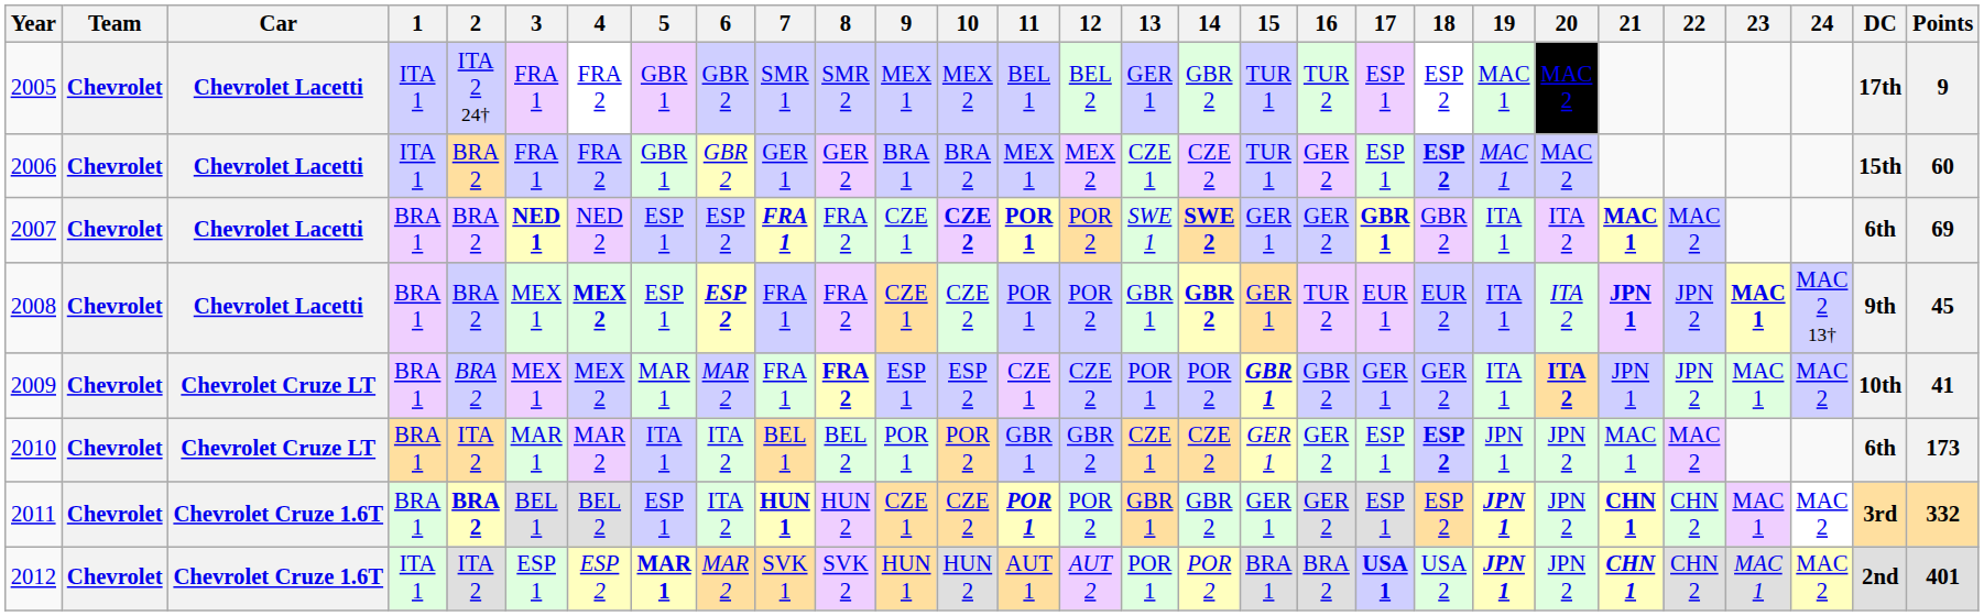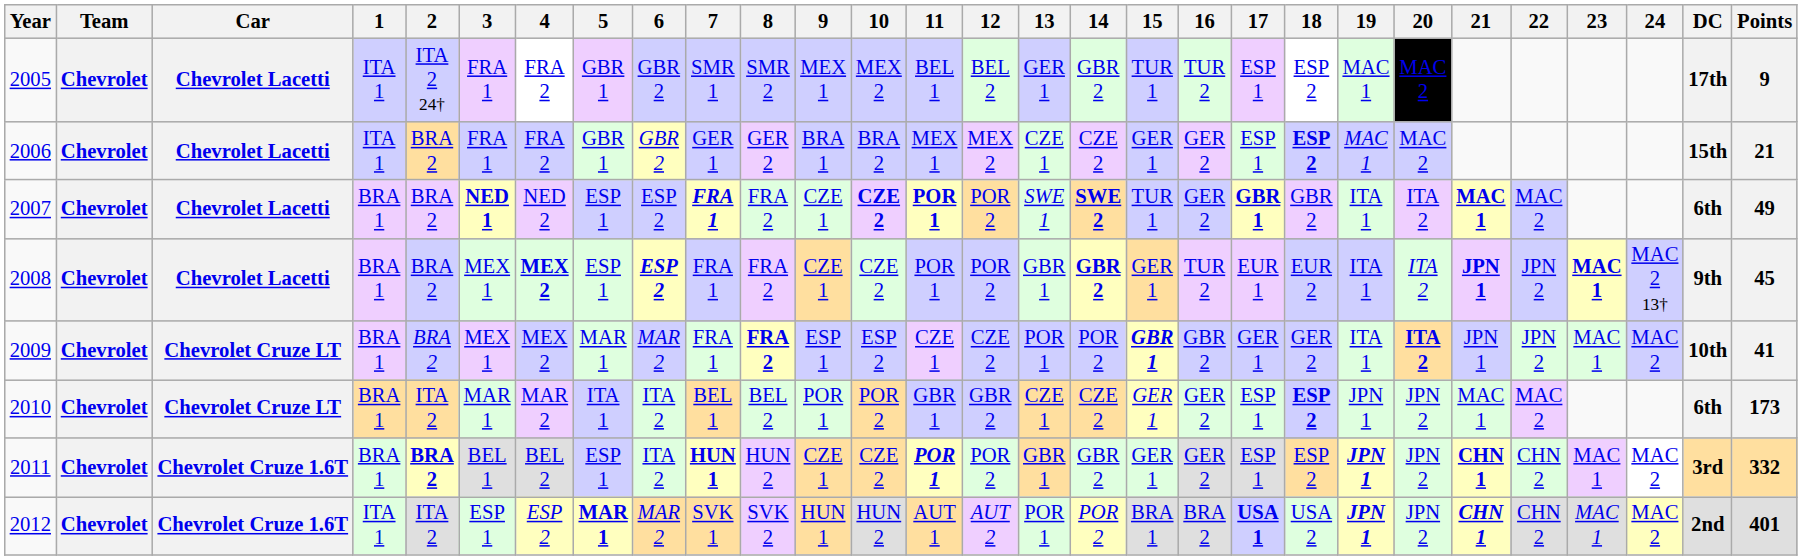 <table class="wikitable" style="text-align:center; font-size:85%">
 <tr>
 <th>Year</th>
 <th>Team</th>
 <th>Car</th>
 <th>1</th>
 <th>2</th>
 <th>3</th>
 <th>4</th>
 <th>5</th>
 <th>6</th>
 <th>7</th>
 <th>8</th>
 <th>9</th>
 <th>10</th>
 <th>11</th>
 <th>12</th>
 <th>13</th>
 <th>14</th>
 <th>15</th>
 <th>16</th>
 <th>17</th>
 <th>18</th>
 <th>19</th>
 <th>20</th>
 <th>21</th>
 <th>22</th>
 <th>23</th>
 <th>24</th>
 <th>DC</th>
 <th>Points</th>
 </tr>
 <tr>
 <td><a href='#'>2005</a></td>
 <th nowrap><a href='#'>Chevrolet</a></th>
 <th nowrap><a href='#'>Chevrolet Lacetti</a></th>
 <td style="background:#cfcfff;"><a href='#'>ITA<br>1</a><br></td>
 <td style="background:#cfcfff;"><a href='#'>ITA<br>2</a><br><small>24†</small></td>
 <td style="background:#efcfff;"><a href='#'>FRA<br>1</a><br></td>
 <td style="background:#ffffff;"><a href='#'>FRA<br>2</a><br></td>
 <td style="background:#efcfff;"><a href='#'>GBR<br>1</a><br></td>
 <td style="background:#cfcfff;"><a href='#'>GBR<br>2</a><br></td>
 <td style="background:#cfcfff;"><a href='#'>SMR<br>1</a><br></td>
 <td style="background:#cfcfff;"><a href='#'>SMR<br>2</a><br></td>
 <td style="background:#cfcfff;"><a href='#'>MEX<br>1</a><br></td>
 <td style="background:#cfcfff;"><a href='#'>MEX<br>2</a><br></td>
 <td style="background:#cfcfff;"><a href='#'>BEL<br>1</a><br></td>
 <td style="background:#dfffdf;"><a href='#'>BEL<br>2</a><br></td>
 <td style="background:#cfcfff;"><a href='#'>GER<br>1</a><br> </td>
 <td style="background:#dfffdf;"><a href='#'>GBR<br>2</a><br></td>
 <td style="background:#cfcfff;"><a href='#'>TUR<br>1</a><br></td>
 <td style="background:#dfffdf;"><a href='#'>TUR<br>2</a><br></td>
 <td style="background:#efcfff;"><a href='#'>ESP<br>1</a><br></td>
 <td style="background:#ffffff;"><a href='#'>ESP<br>2</a><br></td>
 <td style="background:#dfffdf;"><a href='#'>MAC<br>1</a><br></td>
 <td style="background:#000; color:#fff;"><a href='#'><span>MAC<br>2</span></a><br></td>
 <td></td>
 <td></td>
 <td></td>
 <td></td>
 <th>17th</th>
 <th>9</th>
 </tr>
 <tr>
 <td><a href='#'>2006</a></td>
 <th nowrap><a href='#'>Chevrolet</a></th>
 <th nowrap><a href='#'>Chevrolet Lacetti</a></th>
 <td style="background:#cfcfff;"><a href='#'>ITA<br>1</a><br></td>
 <td style="background:#ffdf9f;"><a href='#'>BRA<br>2</a><br></td>
 <td style="background:#cfcfff;"><a href='#'>FRA<br>1</a><br></td>
 <td style="background:#cfcfff;"><a href='#'>FRA<br>2</a><br></td>
 <td style="background:#dfffdf;"><a href='#'>GBR<br>1</a><br></td>
 <td style="background:#ffffbf;"><em><a href='#'>GBR<br>2</a></em><br></td>
 <td style="background:#cfcfff;"><a href='#'>GER<br>1</a><br> </td>
 <td style="background:#efcfff;"><a href='#'>GER<br>2</a><br></td>
 <td style="background:#cfcfff;"><a href='#'>BRA<br>1</a><br></td>
 <td style="background:#cfcfff;"><a href='#'>BRA<br>2</a><br></td>
 <td style="background:#cfcfff;"><a href='#'>MEX<br>1</a><br></td>
 <td style="background:#efcfff;"><a href='#'>MEX<br>2</a><br></td>
 <td style="background:#dfffdf;"><a href='#'>CZE<br>1</a><br></td>
 <td style="background:#efcfff;"><a href='#'>CZE<br>2</a><br></td>
-<td style="background:#cfcfff;"><a href='#'>TUR<br>1</a><br></td>
+<td style="background:#cfcfff;"><a href='#'>GER<br>1</a><br> </td>
 <td style="background:#efcfff;"><a href='#'>GER<br>2</a><br></td>
 <td style="background:#dfffdf;"><a href='#'>ESP<br>1</a><br></td>
 <td style="background:#cfcfff;"><strong><a href='#'>ESP<br>2</a></strong><br></td>
 <td style="background:#cfcfff;"><em><a href='#'>MAC<br>1</a></em><br></td>
 <td style="background:#cfcfff;"><a href='#'>MAC<br>2</a><br></td>
 <td></td>
 <td></td>
 <td></td>
 <td></td>
 <th>15th</th>
-<th>60</th>
+<th>21</th>
 </tr>
 <tr>
 <td><a href='#'>2007</a></td>
 <th nowrap><a href='#'>Chevrolet</a></th>
 <th nowrap><a href='#'>Chevrolet Lacetti</a></th>
 <td style="background:#efcfff;"><a href='#'>BRA<br>1</a><br></td>
 <td style="background:#efcfff;"><a href='#'>BRA<br>2</a><br></td>
 <td style="background:#ffffbf;"><strong><a href='#'>NED<br>1</a></strong><br></td>
 <td style="background:#efcfff;"><a href='#'>NED<br>2</a><br></td>
 <td style="background:#cfcfff;"><a href='#'>ESP<br>1</a><br></td>
 <td style="background:#cfcfff;"><a href='#'>ESP<br>2</a><br></td>
 <td style="background:#ffffbf;"><strong><em><a href='#'>FRA<br>1</a></em></strong><br></td>
 <td style="background:#dfffdf;"><a href='#'>FRA<br>2</a><br></td>
 <td style="background:#dfffdf;"><a href='#'>CZE<br>1</a><br></td>
 <td style="background:#efcfff;"><strong><a href='#'>CZE<br>2</a></strong><br></td>
 <td style="background:#ffffbf;"><strong><a href='#'>POR<br>1</a></strong><br></td>
 <td style="background:#ffdf9f;"><a href='#'>POR<br>2</a><br></td>
 <td style="background:#dfffdf;"><em><a href='#'>SWE<br>1</a></em><br></td>
 <td style="background:#ffdf9f;"><strong><a href='#'>SWE<br>2</a></strong><br></td>
-<td style="background:#cfcfff;"><a href='#'>GER<br>1</a><br> </td>
+<td style="background:#cfcfff;"><a href='#'>TUR<br>1</a><br></td>
 <td style="background:#cfcfff;"><a href='#'>GER<br>2</a><br></td>
 <td style="background:#ffffbf;"><strong><a href='#'>GBR<br>1</a></strong><br></td>
 <td style="background:#efcfff;"><a href='#'>GBR<br>2</a><br></td>
 <td style="background:#dfffdf;"><a href='#'>ITA<br>1</a><br></td>
 <td style="background:#efcfff;"><a href='#'>ITA<br>2</a><br></td>
 <td style="background:#ffffbf;"><strong><a href='#'>MAC<br>1</a></strong><br></td>
 <td style="background:#cfcfff;"><a href='#'>MAC<br>2</a><br></td>
 <td></td>
 <td></td>
 <th>6th</th>
-<th>69</th>
+<th>49</th>
 </tr>
 <tr>
 <td><a href='#'>2008</a></td>
 <th nowrap><a href='#'>Chevrolet</a></th>
 <th nowrap><a href='#'>Chevrolet Lacetti</a></th>
 <td style="background:#efcfff;"><a href='#'>BRA<br>1</a><br></td>
 <td style="background:#cfcfff;"><a href='#'>BRA<br>2</a><br></td>
 <td style="background:#dfffdf;"><a href='#'>MEX<br>1</a><br></td>
 <td style="background:#dfffdf;"><strong><a href='#'>MEX<br>2</a></strong><br></td>
 <td style="background:#dfffdf;"><a href='#'>ESP<br>1</a><br></td>
 <td style="background:#ffffbf;"><strong><em><a href='#'>ESP<br>2</a></em></strong><br></td>
 <td style="background:#cfcfff;"><a href='#'>FRA<br>1</a><br></td>
 <td style="background:#efcfff;"><a href='#'>FRA<br>2</a><br></td>
 <td style="background:#ffdf9f;"><a href='#'>CZE<br>1</a><br></td>
 <td style="background:#dfffdf;"><a href='#'>CZE<br>2</a><br></td>
 <td style="background:#cfcfff;"><a href='#'>POR<br>1</a><br></td>
 <td style="background:#cfcfff;"><a href='#'>POR<br>2</a><br></td>
 <td style="background:#dfffdf;"><a href='#'>GBR<br>1</a><br></td>
 <td style="background:#ffffbf;"><strong><a href='#'>GBR<br>2</a></strong><br></td>
 <td style="background:#ffdf9f;"><a href='#'>GER<br>1</a><br> </td>
 <td style="background:#efcfff;"><a href='#'>TUR<br>2</a><br></td>
 <td style="background:#efcfff;"><a href='#'>EUR<br>1</a><br></td>
 <td style="background:#cfcfff;"><a href='#'>EUR<br>2</a><br></td>
 <td style="background:#cfcfff;"><a href='#'>ITA<br>1</a><br></td>
 <td style="background:#dfffdf;"><em><a href='#'>ITA<br>2</a></em><br></td>
 <td style="background:#efcfff;"><strong><a href='#'>JPN<br>1</a><br></strong></td>
 <td style="background:#cfcfff;"><a href='#'>JPN<br>2</a><br></td>
 <td style="background:#ffffbf;"><strong><a href='#'>MAC<br>1</a></strong><br></td>
 <td style="background:#cfcfff;"><a href='#'>MAC<br>2</a><br><small>13†</small></td>
 <th>9th</th>
 <th>45</th>
 </tr>
 <tr>
 <td><a href='#'>2009</a></td>
 <th nowrap><a href='#'>Chevrolet</a></th>
 <th nowrap><a href='#'>Chevrolet Cruze LT</a></th>
 <td style="background:#efcfff;"><a href='#'>BRA<br>1</a><br></td>
 <td style="background:#cfcfff;"><em><a href='#'>BRA<br>2</a></em><br></td>
 <td style="background:#efcfff;"><a href='#'>MEX<br>1</a><br></td>
 <td style="background:#cfcfff;"><a href='#'>MEX<br>2</a><br></td>
 <td style="background:#dfffdf;"><a href='#'>MAR<br>1</a><br></td>
 <td style="background:#cfcfff;"><em><a href='#'>MAR<br>2</a></em><br></td>
 <td style="background:#dfffdf;"><a href='#'>FRA<br>1</a><br></td>
 <td style="background:#ffffbf;"><strong><a href='#'>FRA<br>2</a></strong><br></td>
 <td style="background:#cfcfff;"><a href='#'>ESP<br>1</a><br></td>
 <td style="background:#cfcfff;"><a href='#'>ESP<br>2</a><br></td>
 <td style="background:#efcfff;"><a href='#'>CZE<br>1</a><br></td>
 <td style="background:#cfcfff;"><a href='#'>CZE<br>2</a><br></td>
 <td style="background:#cfcfff;"><a href='#'>POR<br>1</a><br></td>
 <td style="background:#cfcfff;"><a href='#'>POR<br>2</a><br></td>
 <td style="background:#ffffbf;"><strong><em><a href='#'>GBR<br>1</a></em></strong><br></td>
 <td style="background:#cfcfff;"><a href='#'>GBR<br>2</a><br></td>
 <td style="background:#cfcfff;"><a href='#'>GER<br>1</a><br> </td>
 <td style="background:#cfcfff;"><a href='#'>GER<br>2</a><br></td>
 <td style="background:#dfffdf;"><a href='#'>ITA<br>1</a><br></td>
 <td style="background:#ffdf9f;"><strong><a href='#'>ITA<br>2</a></strong><br></td>
 <td style="background:#cfcfff;"><a href='#'>JPN<br>1</a><br></td>
 <td style="background:#dfffdf;"><a href='#'>JPN<br>2</a><br></td>
 <td style="background:#dfffdf;"><a href='#'>MAC<br>1</a><br></td>
 <td style="background:#cfcfff;"><a href='#'>MAC<br>2</a><br></td>
 <th>10th</th>
 <th>41</th>
 </tr>
 <tr>
 <td><a href='#'>2010</a></td>
 <th nowrap><a href='#'>Chevrolet</a></th>
 <th nowrap><a href='#'>Chevrolet Cruze LT</a></th>
 <td style="background:#ffdf9f;"><a href='#'>BRA<br>1</a><br></td>
 <td style="background:#ffdf9f;"><a href='#'>ITA<br>2</a><br></td>
 <td style="background:#dfffdf;"><a href='#'>MAR<br>1</a><br></td>
 <td style="background:#efcfff;"><a href='#'>MAR<br>2</a><br></td>
 <td style="background:#cfcfff;"><a href='#'>ITA<br>1</a><br></td>
 <td style="background:#dfffdf;"><a href='#'>ITA<br>2</a><br></td>
 <td style="background:#ffdf9f;"><a href='#'>BEL<br>1</a><br></td>
 <td style="background:#dfffdf;"><a href='#'>BEL<br>2</a><br></td>
 <td style="background:#dfffdf;"><a href='#'>POR<br>1</a><br></td>
 <td style="background:#ffdf9f;"><a href='#'>POR<br>2</a><br></td>
 <td style="background:#cfcfff;"><a href='#'>GBR<br>1</a><br></td>
 <td style="background:#cfcfff;"><a href='#'>GBR<br>2</a><br></td>
 <td style="background:#ffdf9f;"><a href='#'>CZE<br>1</a><br></td>
 <td style="background:#ffdf9f;"><a href='#'>CZE<br>2</a><br></td>
 <td style="background:#ffffbf;"><em><a href='#'>GER<br>1</a></em><br></td>
 <td style="background:#dfffdf;"><a href='#'>GER<br>2</a><br></td>
 <td style="background:#dfffdf;"><a href='#'>ESP<br>1</a><br></td>
 <td style="background:#cfcfff;"><strong><a href='#'>ESP<br>2</a></strong><br></td>
 <td style="background:#dfffdf;"><a href='#'>JPN<br>1</a><br></td>
 <td style="background:#dfffdf;"><a href='#'>JPN<br>2</a><br></td>
 <td style="background:#dfffdf;"><a href='#'>MAC<br>1</a><br></td>
 <td style="background:#efcfff;"><a href='#'>MAC<br>2</a><br></td>
 <td></td>
 <td></td>
 <th>6th</th>
 <th>173</th>
 </tr>
 <tr>
 <td><a href='#'>2011</a></td>
 <th nowrap><a href='#'>Chevrolet</a></th>
 <th nowrap><a href='#'>Chevrolet Cruze 1.6T</a></th>
 <td style="background:#dfffdf;"><a href='#'>BRA<br>1</a><br></td>
 <td style="background:#ffffbf;"><strong><a href='#'>BRA<br>2</a></strong><br></td>
 <td style="background:#dfdfdf;"><a href='#'>BEL<br>1</a><br></td>
 <td style="background:#dfdfdf;"><a href='#'>BEL<br>2</a><br></td>
 <td style="background:#cfcfff;"><a href='#'>ESP<br>1</a><br></td>
 <td style="background:#dfffdf;"><a href='#'>ITA<br>2</a><br></td>
 <td style="background:#ffffbf;"><strong><a href='#'>HUN<br>1</a></strong><br></td>
 <td style="background:#efcfff;"><a href='#'>HUN<br>2</a><br></td>
 <td style="background:#ffdf9f;"><a href='#'>CZE<br>1</a><br></td>
 <td style="background:#ffdf9f;"><a href='#'>CZE<br>2</a><br></td>
 <td style="background:#ffffbf;"><strong><em><a href='#'>POR<br>1</a></em></strong><br></td>
 <td style="background:#dfffdf;"><a href='#'>POR<br>2</a><br></td>
 <td style="background:#ffdf9f;"><a href='#'>GBR<br>1</a><br></td>
 <td style="background:#dfffdf;"><a href='#'>GBR<br>2</a><br></td>
 <td style="background:#dfffdf;"><a href='#'>GER<br>1</a><br></td>
 <td style="background:#dfdfdf;"><a href='#'>GER<br>2</a><br></td>
 <td style="background:#dfdfdf;"><a href='#'>ESP<br>1</a><br></td>
 <td style="background:#ffdf9f;"><a href='#'>ESP<br>2</a><br></td>
 <td style="background:#ffffbf;"><strong><em><a href='#'>JPN<br>1</a></em></strong><br></td>
 <td style="background:#dfffdf;"><a href='#'>JPN<br>2</a><br></td>
 <td style="background:#ffffbf;"><strong><a href='#'>CHN<br>1</a></strong><br></td>
 <td style="background:#dfffdf;"><a href='#'>CHN<br>2</a><br></td>
 <td style="background:#efcfff;"><a href='#'>MAC<br>1</a><br></td>
 <td style="background:#ffffff;"><a href='#'>MAC<br>2</a><br></td>
 <td style="background:#ffdf9f;"><strong>3rd</strong></td>
 <td style="background:#ffdf9f;"><strong>332</strong></td>
 </tr>
 <tr>
 <td><a href='#'>2012</a></td>
 <th nowrap><a href='#'>Chevrolet</a></th>
 <th nowrap><a href='#'>Chevrolet Cruze 1.6T</a></th>
 <td style="background:#dfffdf;"><a href='#'>ITA<br>1</a><br></td>
 <td style="background:#dfdfdf;"><a href='#'>ITA<br>2</a><br></td>
 <td style="background:#dfffdf;"><a href='#'>ESP<br>1</a><br></td>
 <td style="background:#ffffbf;"><em><a href='#'>ESP<br>2</a></em><br></td>
 <td style="background:#ffffbf;"><strong><a href='#'>MAR<br>1</a></strong><br></td>
 <td style="background:#ffdf9f;"><em><a href='#'>MAR<br>2</a></em><br></td>
 <td style="background:#ffdf9f;"><a href='#'>SVK<br>1</a><br></td>
 <td style="background:#efcfff;"><a href='#'>SVK<br>2</a><br></td>
 <td style="background:#ffdf9f;"><a href='#'>HUN<br>1</a><br></td>
 <td style="background:#dfdfdf;"><a href='#'>HUN<br>2</a><br></td>
 <td style="background:#ffdf9f;"><a href='#'>AUT<br>1</a><br></td>
 <td style="background:#efcfff;"><em><a href='#'>AUT<br>2</a></em><br></td>
 <td style="background:#dfffdf;"><a href='#'>POR<br>1</a><br></td>
 <td style="background:#ffffbf;"><em><a href='#'>POR<br>2</a></em><br></td>
 <td style="background:#dfdfdf;"><a href='#'>BRA<br>1</a><br></td>
 <td style="background:#dfdfdf;"><a href='#'>BRA<br>2</a><br></td>
 <td style="background:#cfcfff;"><strong><a href='#'>USA<br>1</a></strong><br></td>
 <td style="background:#dfffdf;"><a href='#'>USA<br>2</a><br></td>
 <td style="background:#ffffbf;"><strong><em><a href='#'>JPN<br>1</a></em></strong><br></td>
 <td style="background:#dfffdf;"><a href='#'>JPN<br>2</a><br></td>
 <td style="background:#ffffbf;"><strong><em><a href='#'>CHN<br>1</a></em></strong><br></td>
 <td style="background:#dfdfdf;"><a href='#'>CHN<br>2</a><br></td>
 <td style="background:#dfdfdf;"><em><a href='#'>MAC<br>1</a></em><br></td>
 <td style="background:#ffffbf;"><a href='#'>MAC<br>2</a><br></td>
 <td style="background:#dfdfdf;"><strong>2nd</strong></td>
 <td style="background:#dfdfdf;"><strong>401</strong></td>
 </tr>
 </table>
